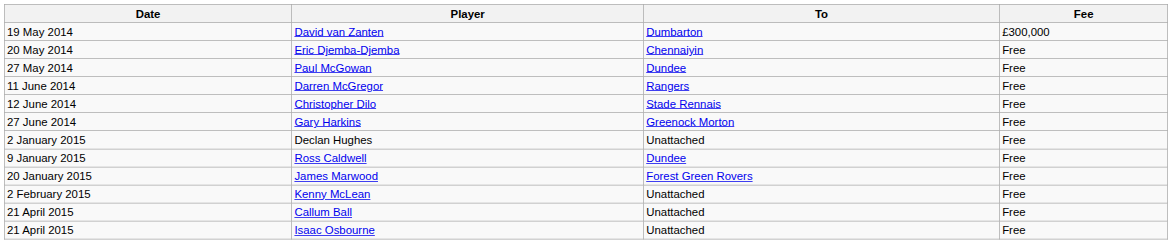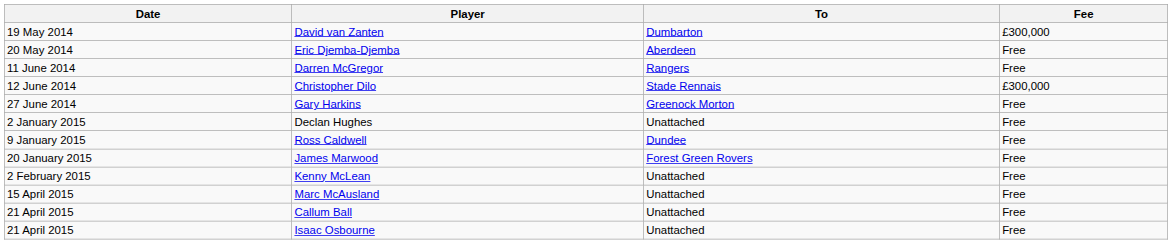 <table class="wikitable sortable" style="text-align:center; font-size:95%;width:98%; text-align:left">
 <tr>
 <th>Date</th>
 <th>Player</th>
 <th>To</th>
 <th>Fee</th>
 </tr>
 <tr>
 <td>19 May 2014</td>
 <td> <a href='#'>David van Zanten</a></td>
 <td> <a href='#'>Dumbarton</a></td>
 <td>£300,000</td>
 </tr>
 <tr>
 <td>20 May 2014</td>
 <td> <a href='#'>Eric Djemba-Djemba</a></td>
-<td> <a href='#'>Chennaiyin</a></td>
-<td>Free</td>
-</tr>
-<tr>
-<td>27 May 2014</td>
-<td> <a href='#'>Paul McGowan</a></td>
-<td> <a href='#'>Dundee</a></td>
+<td> <a href='#'>Aberdeen</a></td>
 <td>Free</td>
 </tr>
 <tr>
 <td>11 June 2014</td>
 <td> <a href='#'>Darren McGregor</a></td>
 <td> <a href='#'>Rangers</a></td>
 <td>Free</td>
 </tr>
 <tr>
 <td>12 June 2014</td>
 <td> <a href='#'>Christopher Dilo</a></td>
 <td> <a href='#'>Stade Rennais</a></td>
-<td>Free</td>
+<td>£300,000</td>
 </tr>
 <tr>
 <td>27 June 2014</td>
 <td> <a href='#'>Gary Harkins</a></td>
 <td> <a href='#'>Greenock Morton</a></td>
 <td>Free</td>
 </tr>
 <tr>
 <td>2 January 2015</td>
 <td> Declan Hughes</td>
 <td>Unattached</td>
 <td>Free</td>
 </tr>
 <tr>
 <td>9 January 2015</td>
 <td> <a href='#'>Ross Caldwell</a></td>
 <td> <a href='#'>Dundee</a></td>
 <td>Free</td>
 </tr>
 <tr>
 <td>20 January 2015</td>
 <td> <a href='#'>James Marwood</a></td>
 <td> <a href='#'>Forest Green Rovers</a></td>
 <td>Free</td>
 </tr>
 <tr>
 <td>2 February 2015</td>
 <td> <a href='#'>Kenny McLean</a></td>
 <td>Unattached</td>
 <td>Free</td>
 </tr>
 <tr>
+<td>15 April 2015</td>
+<td> <a href='#'>Marc McAusland</a></td>
+<td>Unattached</td>
+<td>Free</td>
+</tr>
+<tr>
 <td>21 April 2015</td>
 <td> <a href='#'>Callum Ball</a></td>
 <td>Unattached</td>
 <td>Free</td>
 </tr>
 <tr>
 <td>21 April 2015</td>
 <td> <a href='#'>Isaac Osbourne</a></td>
 <td>Unattached</td>
 <td>Free</td>
 </tr>
 </table>
